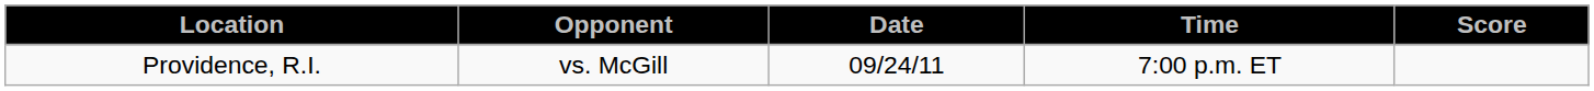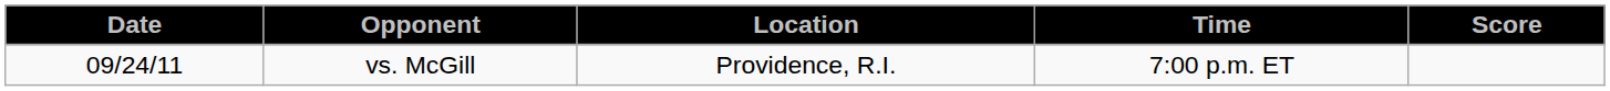 <table class="wikitable" width="80%">
 <tr align="center"  style=" background:black; color:silver;">
+<td><strong>Date</strong></td>
+<td><strong>Opponent</strong></td>
 <td><strong>Location</strong></td>
-<td><strong>Opponent</strong></td>
-<td><strong>Date</strong></td>
 <td><strong>Time</strong></td>
 <td><strong>Score</strong></td>
 </tr>
 <tr align="center" bgcolor="">
+<td>09/24/11</td>
+<td>vs. McGill</td>
 <td>Providence, R.I.</td>
-<td>vs. McGill</td>
-<td>09/24/11</td>
 <td>7:00 p.m. ET</td>
 <td></td>
 </tr>
 </table>
